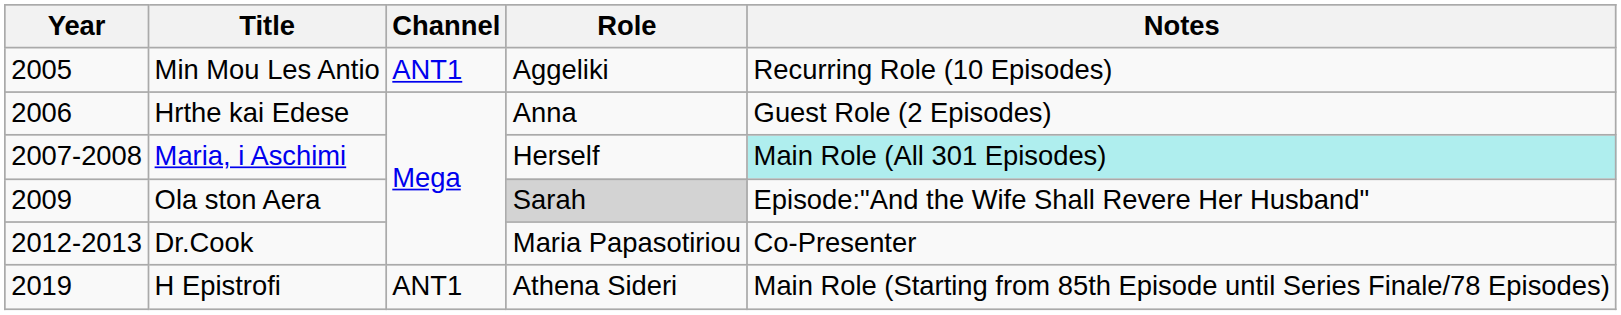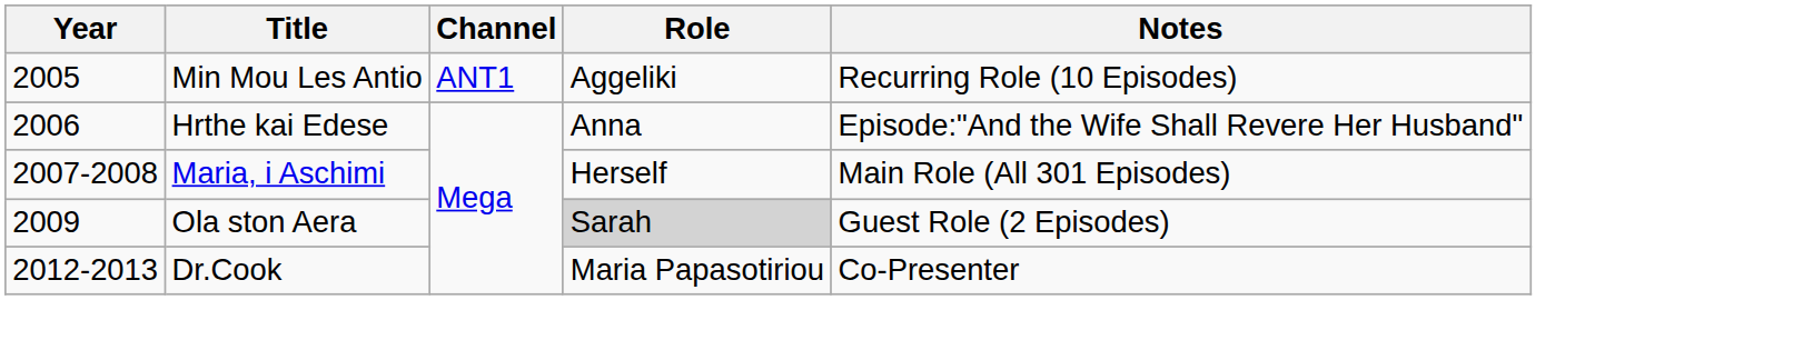 <table class="wikitable sortable">
 <tr>
 <th>Year</th>
 <th>Title</th>
 <th>Channel</th>
 <th>Role</th>
 <th class="unsortable">Notes</th>
 </tr>
 <tr>
 <td>2005</td>
 <td>Min Mou Les Antio</td>
 <td><a href='#'>ANT1</a></td>
 <td>Aggeliki</td>
 <td>Recurring Role (10 Episodes)</td>
 </tr>
 <tr>
 <td>2006</td>
 <td>Hrthe kai Edese</td>
 <td rowspan=4><a href='#'>Mega</a></td>
 <td>Anna</td>
-<td>Guest Role (2 Episodes)</td>
+<td>Episode:"And the Wife Shall Revere Her Husband"</td>
 </tr>
 <tr>
 <td>2007-2008</td>
 <td><a href='#'>Maria, i Aschimi</a></td>
 <td>Herself</td>
-<td style="background: paleturquoise;">Main Role (All 301 Episodes)</td>
+<td>Main Role (All 301 Episodes)</td>
 </tr>
 <tr>
 <td>2009</td>
 <td>Ola ston Aera</td>
 <td style="background: lightgrey;">Sarah</td>
-<td>Episode:"And the Wife Shall Revere Her Husband"</td>
+<td>Guest Role (2 Episodes)</td>
 </tr>
 <tr>
 <td>2012-2013</td>
 <td>Dr.Cook</td>
 <td>Maria Papasotiriou</td>
 <td>Co-Presenter</td>
 </tr>
-<tr>
-<td>2019</td>
-<td>H Epistrofi</td>
-<td>ANT1</td>
-<td>Athena Sideri</td>
-<td>Main Role (Starting from 85th Episode until Series Finale/78 Episodes)</td>
-</tr>
 </table>
